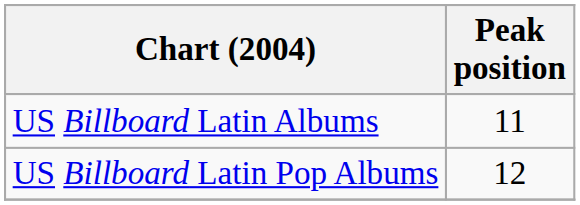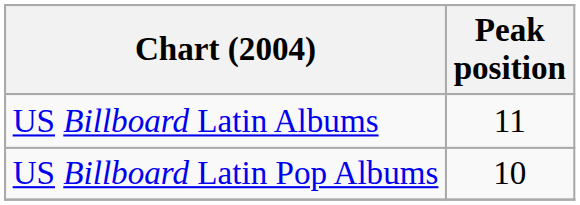 <table class="wikitable">
 <tr>
 <th align="left">Chart (2004)</th>
 <th align="left">Peak<br>position</th>
 </tr>
 <tr>
 <td align="left"><a href='#'>US</a> <a href='#'><em>Billboard</em> Latin Albums</a></td>
 <td style="text-align:center;">11</td>
 </tr>
 <tr>
 <td align="left"><a href='#'>US</a> <a href='#'><em>Billboard</em> Latin Pop Albums</a></td>
-<td style="text-align:center;">12</td>
+<td style="text-align:center;">10</td>
 </tr>
 <tr>
 </tr>
 </table>
